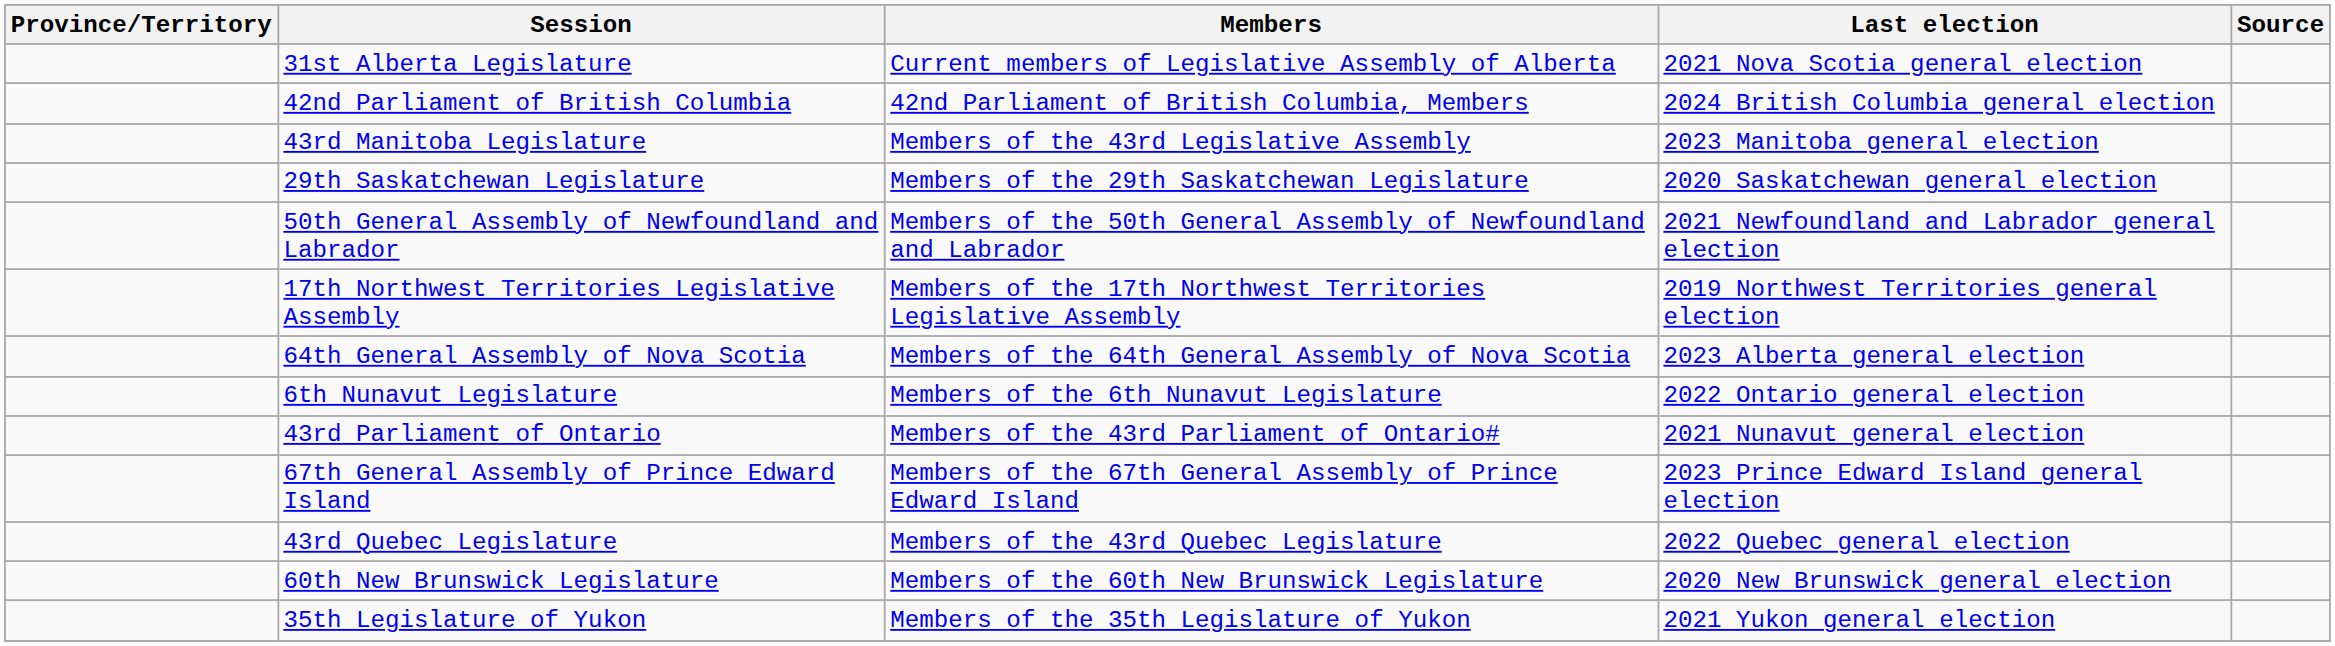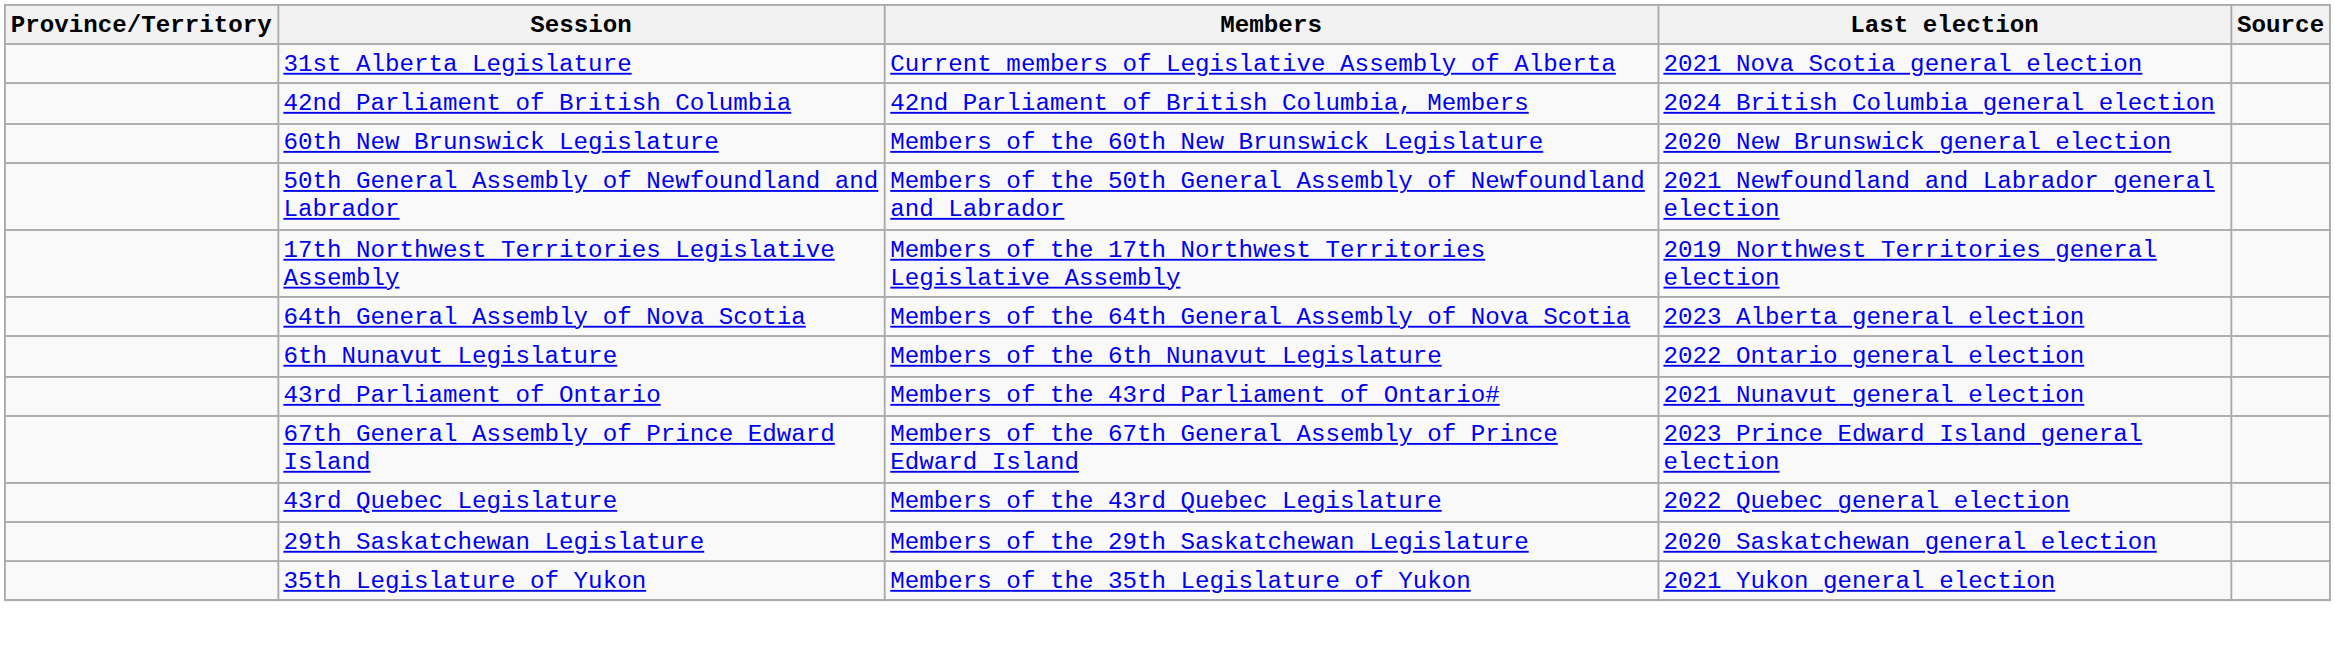 <table class="wikitable sortable">
 <tr>
 <th scope="col">Province/Territory</th>
 <th>Session</th>
 <th>Members</th>
 <th>Last election</th>
 <th>Source</th>
 </tr>
 <tr>
 <td></td>
 <td><a href='#'>31st Alberta Legislature</a></td>
 <td><a href='#'>Current members of Legislative Assembly of Alberta</a></td>
 <td><a href='#'>2021 Nova Scotia general election</a></td>
 <td></td>
 </tr>
 <tr>
 <td></td>
 <td><a href='#'>42nd Parliament of British Columbia</a></td>
 <td><a href='#'>42nd Parliament of British Columbia, Members</a></td>
 <td><a href='#'>2024 British Columbia general election</a></td>
 <td></td>
 </tr>
 <tr>
 <td></td>
-<td><a href='#'>43rd Manitoba Legislature</a></td>
-<td><a href='#'>Members of the 43rd Legislative Assembly</a></td>
-<td><a href='#'>2023 Manitoba general election</a></td>
-<td></td>
-</tr>
-<tr>
-<td></td>
-<td><a href='#'>29th Saskatchewan Legislature</a></td>
-<td><a href='#'>Members of the 29th Saskatchewan Legislature</a></td>
-<td><a href='#'>2020 Saskatchewan general election</a></td>
+<td><a href='#'>60th New Brunswick Legislature</a></td>
+<td><a href='#'>Members of the 60th New Brunswick Legislature</a></td>
+<td><a href='#'>2020 New Brunswick general election</a></td>
 <td></td>
 </tr>
 <tr>
 <td></td>
 <td><a href='#'>50th General Assembly of Newfoundland and Labrador</a></td>
 <td><a href='#'>Members of the 50th General Assembly of Newfoundland and Labrador</a></td>
 <td><a href='#'>2021 Newfoundland and Labrador general election</a></td>
 <td></td>
 </tr>
 <tr>
 <td></td>
 <td><a href='#'>17th Northwest Territories Legislative Assembly</a></td>
 <td><a href='#'>Members of the 17th Northwest Territories Legislative Assembly</a></td>
 <td><a href='#'>2019 Northwest Territories general election</a></td>
 <td></td>
 </tr>
 <tr>
 <td></td>
 <td><a href='#'>64th General Assembly of Nova Scotia</a></td>
 <td><a href='#'>Members of the 64th General Assembly of Nova Scotia</a></td>
 <td><a href='#'>2023 Alberta general election</a></td>
 <td></td>
 </tr>
 <tr>
 <td></td>
 <td><a href='#'>6th Nunavut Legislature</a></td>
 <td><a href='#'>Members of the 6th Nunavut Legislature</a></td>
 <td><a href='#'>2022 Ontario general election</a></td>
 <td></td>
 </tr>
 <tr>
 <td></td>
 <td><a href='#'>43rd Parliament of Ontario</a></td>
 <td><a href='#'>Members of the 43rd Parliament of Ontario#</a></td>
 <td><a href='#'>2021 Nunavut general election</a></td>
 <td></td>
 </tr>
 <tr>
 <td></td>
 <td><a href='#'>67th General Assembly of Prince Edward Island</a></td>
 <td><a href='#'>Members of the 67th General Assembly of Prince Edward Island</a></td>
 <td><a href='#'>2023 Prince Edward Island general election</a></td>
 <td></td>
 </tr>
 <tr>
 <td></td>
 <td><a href='#'>43rd Quebec Legislature</a></td>
 <td><a href='#'>Members of the 43rd Quebec Legislature</a></td>
 <td><a href='#'>2022 Quebec general election</a></td>
 <td></td>
 </tr>
 <tr>
 <td></td>
-<td><a href='#'>60th New Brunswick Legislature</a></td>
-<td><a href='#'>Members of the 60th New Brunswick Legislature</a></td>
-<td><a href='#'>2020 New Brunswick general election</a></td>
+<td><a href='#'>29th Saskatchewan Legislature</a></td>
+<td><a href='#'>Members of the 29th Saskatchewan Legislature</a></td>
+<td><a href='#'>2020 Saskatchewan general election</a></td>
 <td></td>
 </tr>
 <tr>
 <td></td>
 <td><a href='#'>35th Legislature of Yukon</a></td>
 <td><a href='#'>Members of the 35th Legislature of Yukon</a></td>
 <td><a href='#'>2021 Yukon general election</a></td>
 <td></td>
 </tr>
 <tr>
 </tr>
 </table>
